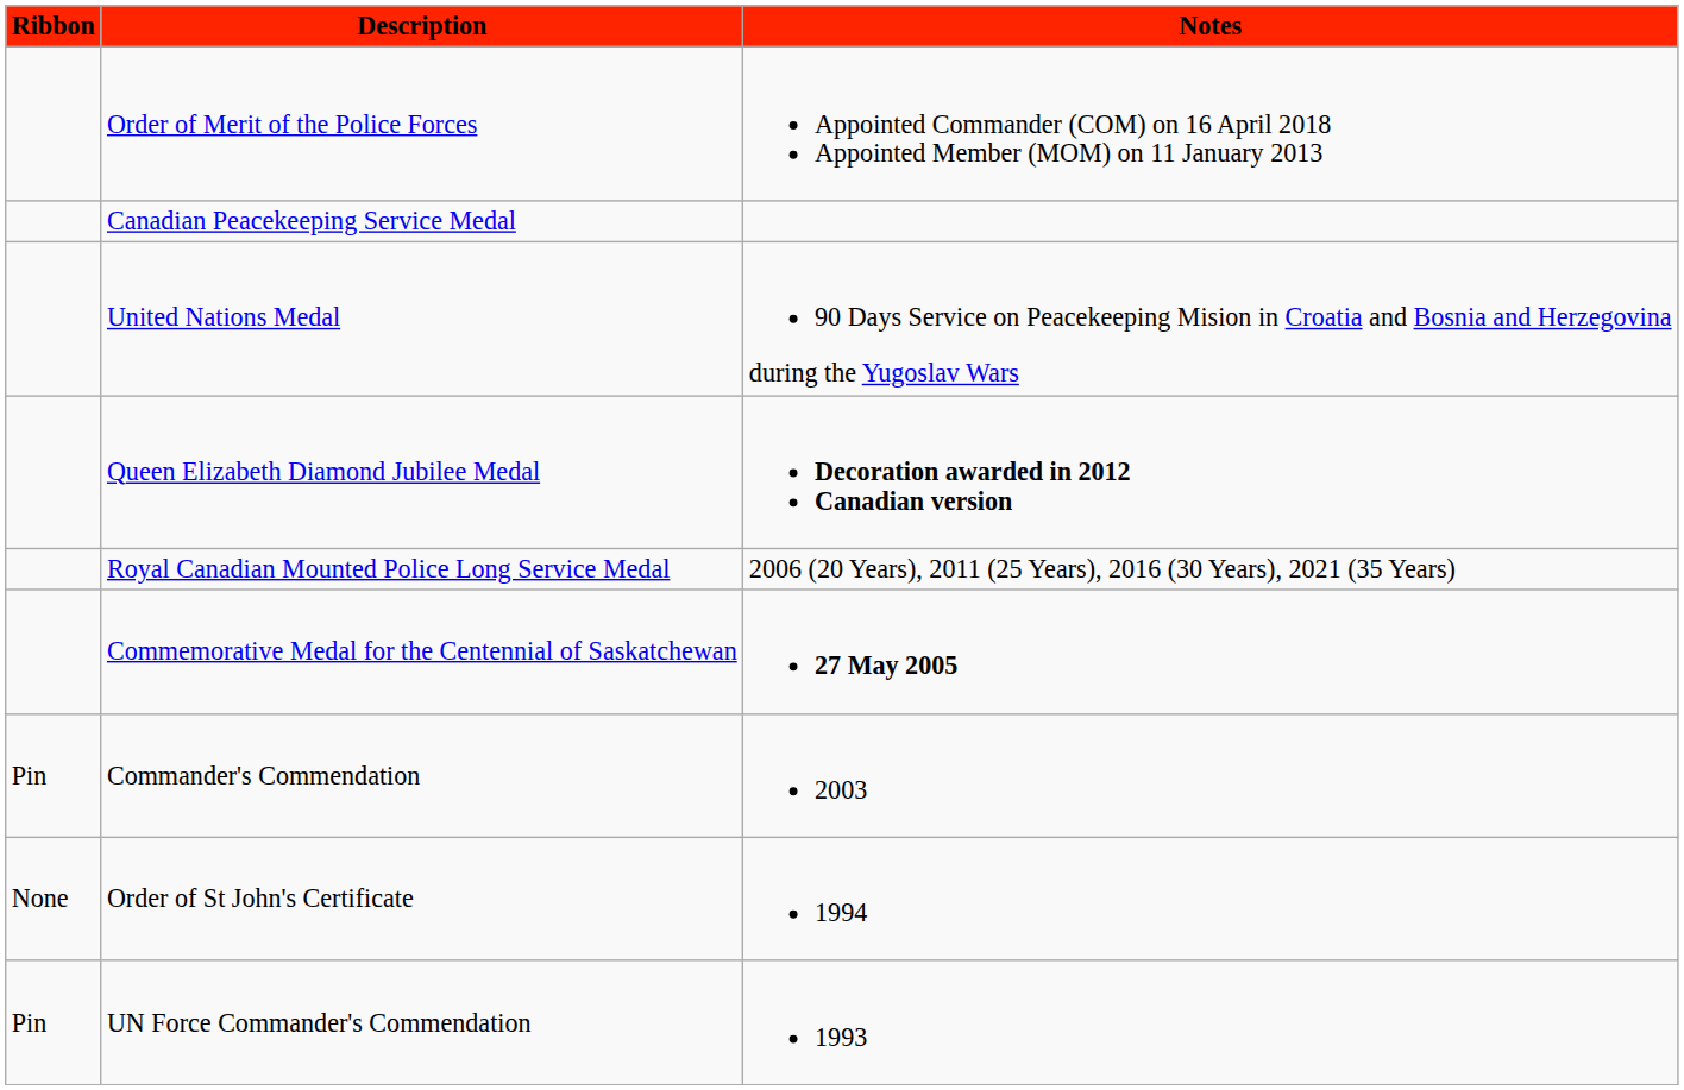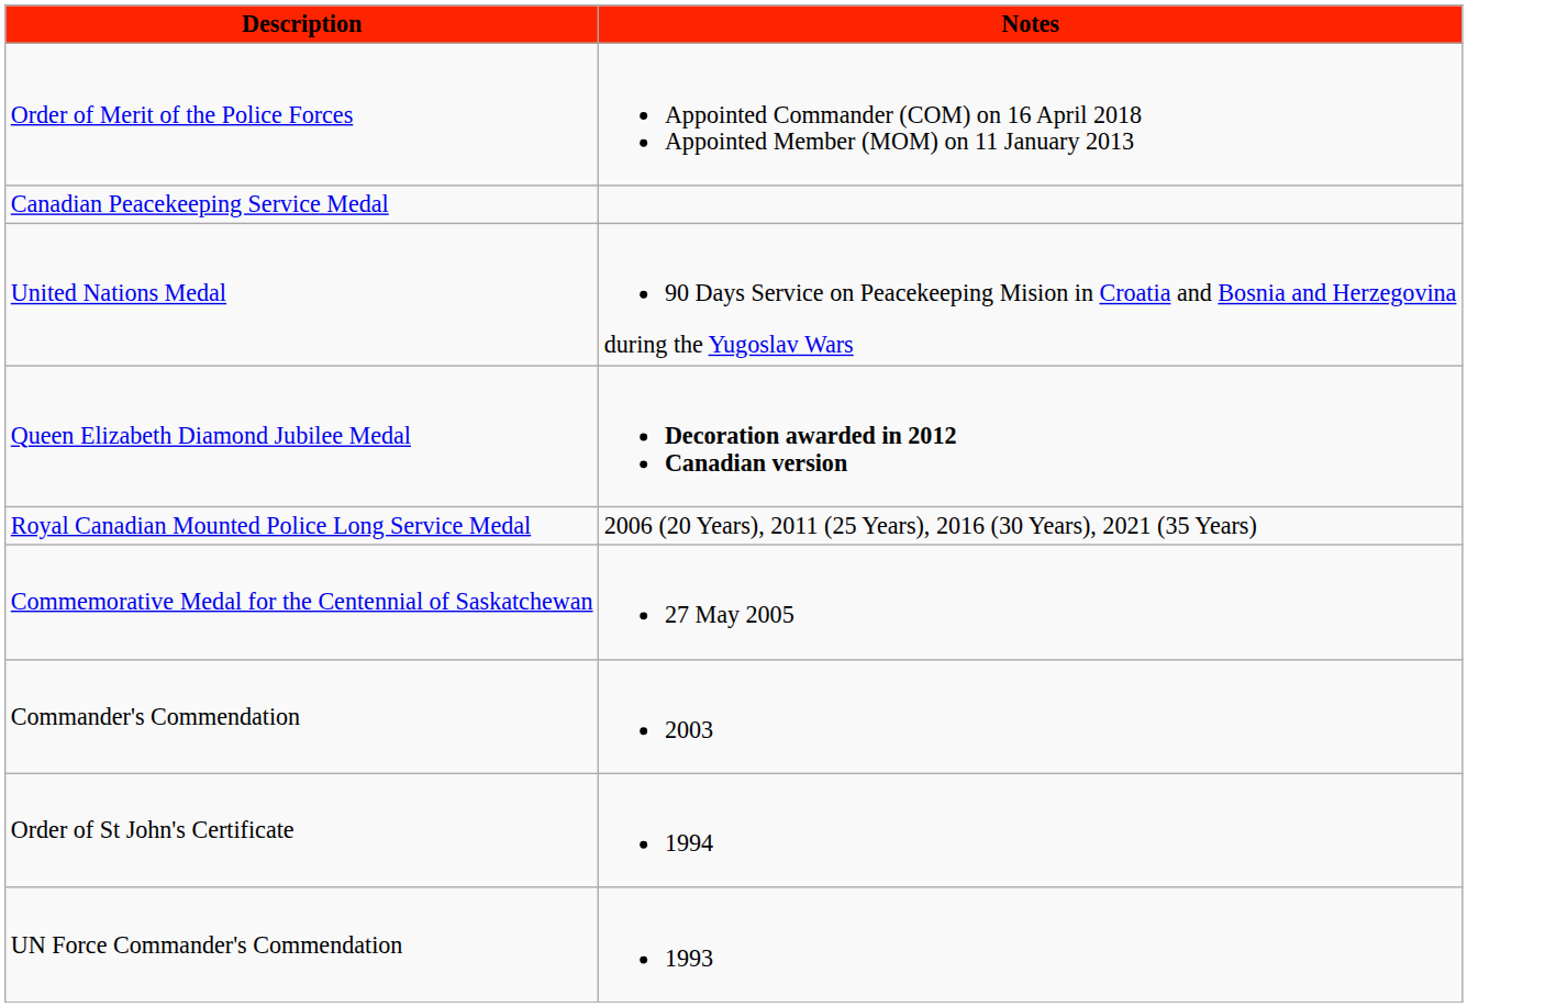 <table class="wikitable">
 <tr style="background:#FF2400;color:Black" align="center">
-<td><strong>Ribbon</strong></td>
 <td><strong>Description</strong></td>
 <td><strong>Notes</strong></td>
 </tr>
 <tr>
-<td></td>
 <td><a href='#'>Order of Merit of the Police Forces</a></td>
 <td><br><ul><li>Appointed Commander (COM) on 16 April 2018</li><li>Appointed Member (MOM) on 11 January 2013</li></ul></td>
 </tr>
 <tr>
-<td></td>
 <td><a href='#'>Canadian Peacekeeping Service Medal</a></td>
 <td></td>
 </tr>
 <tr>
-<td></td>
 <td><a href='#'>United Nations Medal</a></td>
 <td><br><ul><li>90 Days Service on Peacekeeping Mision in <a href='#'>Croatia</a> and <a href='#'>Bosnia and Herzegovina</a></li></ul>during the <a href='#'>Yugoslav Wars</a></td>
 </tr>
 <tr>
-<td></td>
 <td><a href='#'>Queen Elizabeth Diamond Jubilee Medal</a></td>
 <td><strong><br><ul><li>Decoration awarded in 2012</li><li>Canadian version</li></ul></strong></td>
 </tr>
 <tr>
-<td></td>
 <td><a href='#'>Royal Canadian Mounted Police Long Service Medal</a></td>
 <td>2006 (20 Years), 2011 (25 Years), 2016 (30 Years), 2021 (35 Years)</td>
 </tr>
 <tr>
-<td></td>
 <td><a href='#'>Commemorative Medal for the Centennial of Saskatchewan</a></td>
-<td><strong><br><ul><li>27 May 2005</li></ul></strong></td>
+<td><br><ul><li>27 May 2005</li></ul></td>
 </tr>
 <tr>
-<td>Pin</td>
 <td>Commander's Commendation</td>
 <td><br><ul><li>2003</li></ul></td>
 </tr>
 <tr>
-<td>None</td>
 <td>Order of St John's Certificate</td>
 <td><br><ul><li>1994</li></ul></td>
 </tr>
 <tr>
-<td>Pin</td>
 <td>UN Force Commander's Commendation</td>
 <td><br><ul><li>1993</li></ul></td>
 </tr>
 </table>
